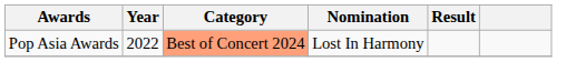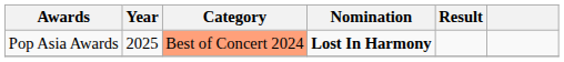 <table class="wikitable sortable">
 <tr>
 <th>Awards</th>
 <th>Year</th>
 <th>Category</th>
 <th>Nomination</th>
 <th>Result</th>
 <th scope="col" style="width:4em;"></th>
 </tr>
 <tr>
 <td align="center" rowspan="1">Pop Asia Awards</td>
-<td align="center" rowspan="1">2022</td>
+<td align="center" rowspan="1">2025</td>
 <td style="background: lightsalmon;">Best of Concert 2024</td>
-<td>Lost In Harmony</td>
+<td><strong>Lost In Harmony</strong></td>
 <td></td>
 <td></td>
 </tr>
 <tr>
 </tr>
 </table>
